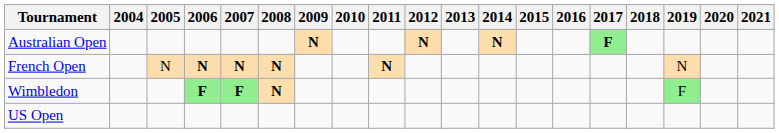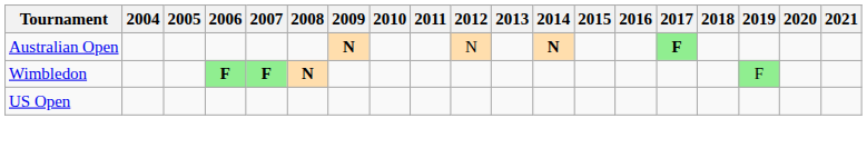 <table class="wikitable" style="text-align:center; font-size:90%;"  border="1">
 <tr>
 <th>Tournament</th>
 <th>2004</th>
 <th>2005</th>
 <th>2006</th>
 <th>2007</th>
 <th>2008</th>
 <th>2009</th>
 <th>2010</th>
 <th>2011</th>
 <th>2012</th>
 <th>2013</th>
 <th>2014</th>
 <th>2015</th>
 <th>2016</th>
 <th>2017</th>
 <th>2018</th>
 <th>2019</th>
 <th>2020</th>
 <th>2021</th>
 </tr>
 <tr>
 <td align="left"><a href='#'>Australian Open</a></td>
 <td></td>
 <td></td>
 <td></td>
 <td></td>
 <td></td>
 <td style="background:#ffdead;"><strong>N</strong></td>
 <td></td>
 <td></td>
-<td style="background:#ffdead;"><strong>N</strong></td>
+<td style="background:#ffdead;">N</td>
 <td></td>
 <td style="background:#ffdead;"><strong>N</strong></td>
 <td></td>
 <td></td>
 <td style="background:lightgreen;"><strong>F</strong></td>
 <td></td>
 <td></td>
-<td></td>
-<td></td>
-</tr>
-<tr>
-<td align="left"><a href='#'>French Open</a></td>
-<td></td>
-<td style="background:#ffdead;">N</td>
-<td style="background:#ffdead;"><strong>N</strong></td>
-<td style="background:#ffdead;"><strong>N</strong></td>
-<td style="background:#ffdead;"><strong>N</strong></td>
-<td></td>
-<td></td>
-<td style="background:#ffdead;"><strong>N</strong></td>
-<td></td>
-<td></td>
-<td></td>
-<td></td>
-<td></td>
-<td></td>
-<td></td>
-<td style="background:#ffdead;">N</td>
 <td></td>
 <td></td>
 </tr>
 <tr>
 <td align="left"><a href='#'>Wimbledon</a></td>
 <td></td>
 <td></td>
 <td style="background:lightgreen;"><strong>F</strong></td>
 <td style="background:lightgreen;"><strong>F</strong></td>
 <td style="background:#ffdead;"><strong>N</strong></td>
 <td></td>
 <td></td>
 <td></td>
 <td></td>
 <td></td>
 <td></td>
 <td></td>
 <td></td>
 <td></td>
 <td></td>
 <td style="background:lightgreen;">F</td>
 <td></td>
 <td></td>
 </tr>
 <tr>
 <td align="left"><a href='#'>US Open</a></td>
 <td></td>
 <td></td>
 <td></td>
 <td></td>
 <td></td>
 <td></td>
 <td></td>
 <td></td>
 <td></td>
 <td></td>
 <td></td>
 <td></td>
 <td></td>
 <td></td>
 <td></td>
 <td></td>
 <td></td>
 <td></td>
 </tr>
 </table>
